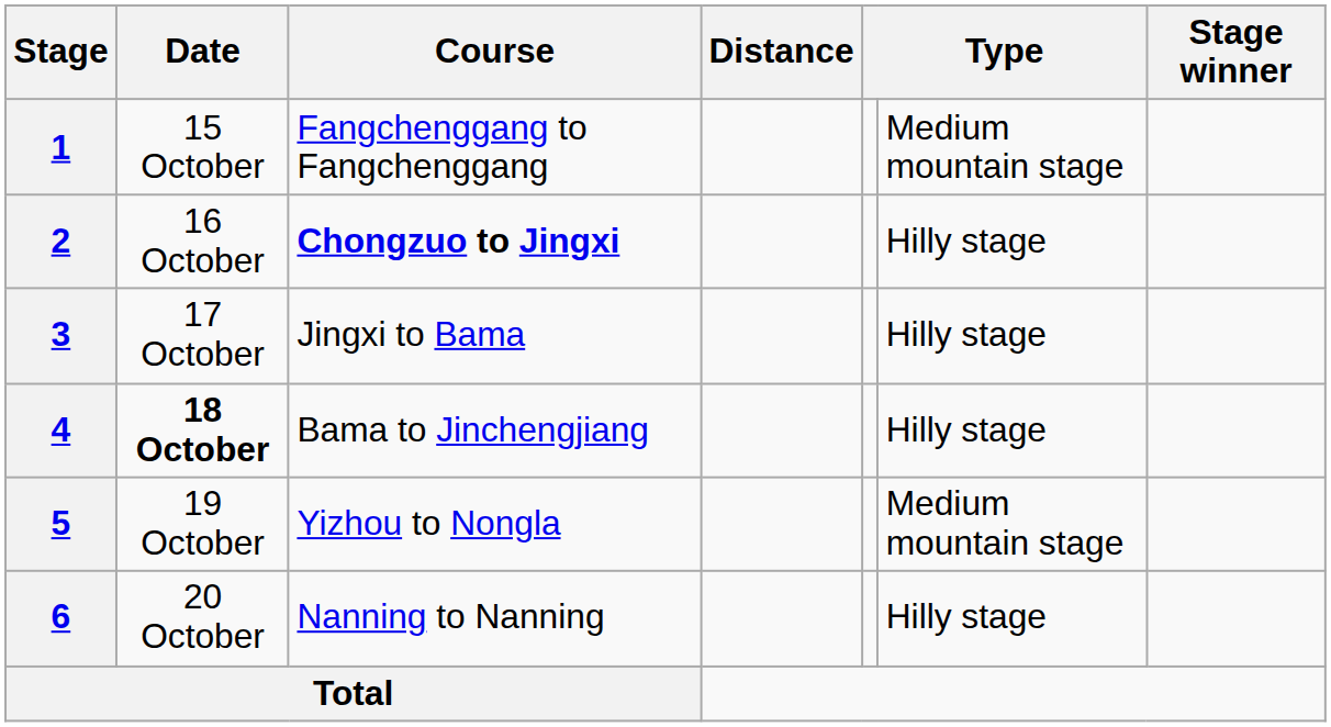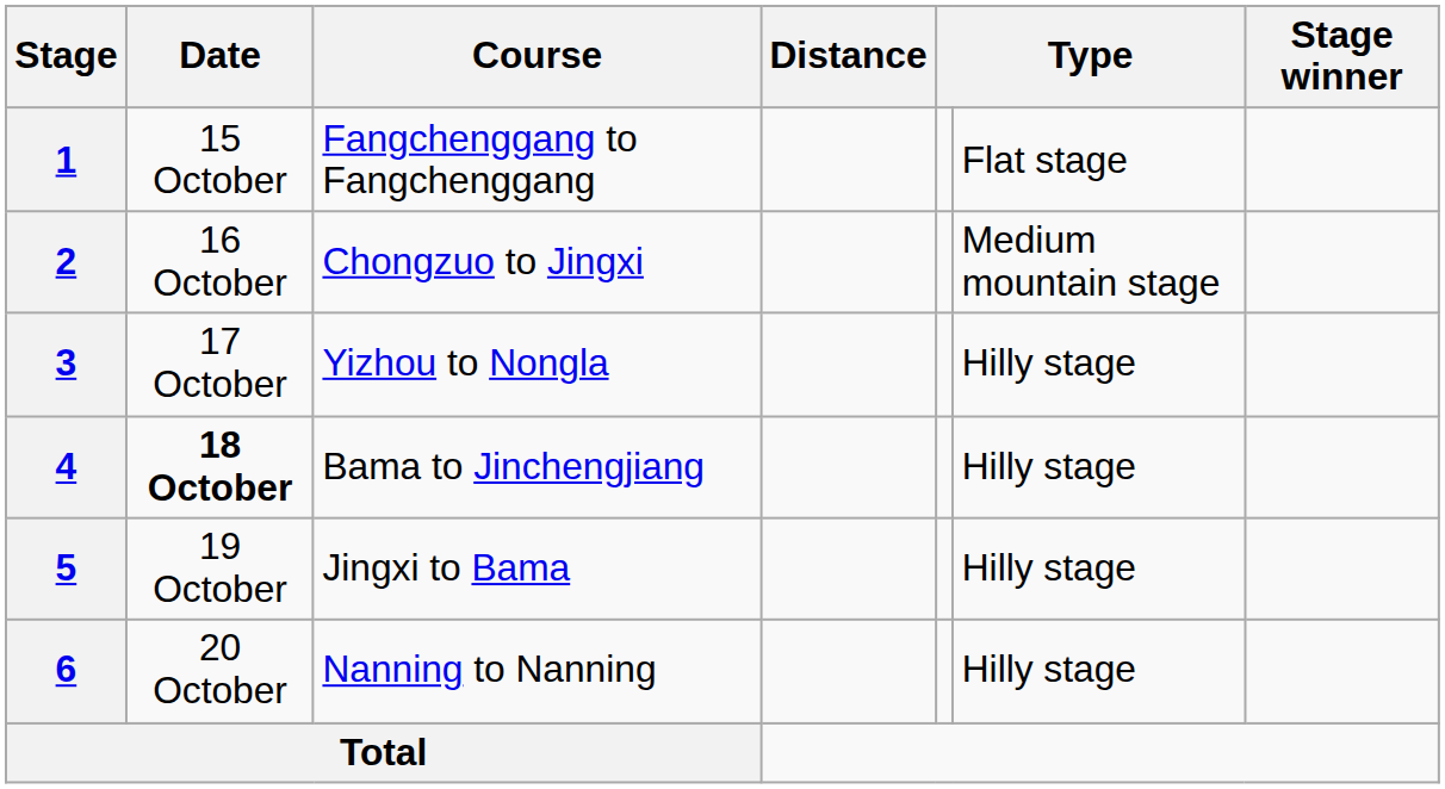 <table class="wikitable">
 <tr>
 <th scope="col">Stage</th>
 <th scope="col">Date</th>
 <th scope="col">Course</th>
 <th scope="col">Distance</th>
 <th scope="col" colspan="2">Type</th>
 <th scope="col">Stage winner</th>
 </tr>
 <tr>
 <th scope="row" style="text-align:center;"><a href='#'>1</a></th>
 <td style="text-align:center;">15 October</td>
 <td><a href='#'>Fangchenggang</a> to Fangchenggang</td>
 <td style="text-align:center;"></td>
 <td></td>
-<td>Medium mountain stage</td>
+<td>Flat stage</td>
 <td></td>
 </tr>
 <tr>
 <th scope="row" style="text-align:center;"><a href='#'>2</a></th>
 <td style="text-align:center;">16 October</td>
-<td><strong><a href='#'>Chongzuo</a> to <a href='#'>Jingxi</a></strong></td>
+<td><a href='#'>Chongzuo</a> to <a href='#'>Jingxi</a></td>
 <td style="text-align:center;"></td>
 <td></td>
-<td>Hilly stage</td>
+<td>Medium mountain stage</td>
 <td></td>
 </tr>
 <tr>
 <th scope="row" style="text-align:center;"><a href='#'>3</a></th>
 <td style="text-align:center;">17 October</td>
-<td>Jingxi to <a href='#'>Bama</a></td>
+<td><a href='#'>Yizhou</a> to <a href='#'>Nongla</a></td>
 <td style="text-align:center;"></td>
 <td></td>
 <td>Hilly stage</td>
 <td></td>
 </tr>
 <tr>
 <th scope="row" style="text-align:center;"><a href='#'>4</a></th>
 <td style="text-align:center;"><strong>18 October</strong></td>
 <td>Bama to <a href='#'>Jinchengjiang</a></td>
 <td style="text-align:center;"></td>
 <td></td>
 <td>Hilly stage</td>
 <td></td>
 </tr>
 <tr>
 <th scope="row" style="text-align:center;"><a href='#'>5</a></th>
 <td style="text-align:center;">19 October</td>
-<td><a href='#'>Yizhou</a> to <a href='#'>Nongla</a></td>
+<td>Jingxi to <a href='#'>Bama</a></td>
 <td style="text-align:center;"></td>
 <td></td>
-<td>Medium mountain stage</td>
+<td>Hilly stage</td>
 <td></td>
 </tr>
 <tr>
 <th scope="row" style="text-align:center;"><a href='#'>6</a></th>
 <td style="text-align:center;">20 October</td>
 <td><a href='#'>Nanning</a> to Nanning</td>
 <td style="text-align:center;"></td>
 <td></td>
 <td>Hilly stage</td>
 <td></td>
 </tr>
 <tr>
 <th colspan="3">Total</th>
 <td colspan="5" style="text-align:center;"></td>
 </tr>
 </table>
